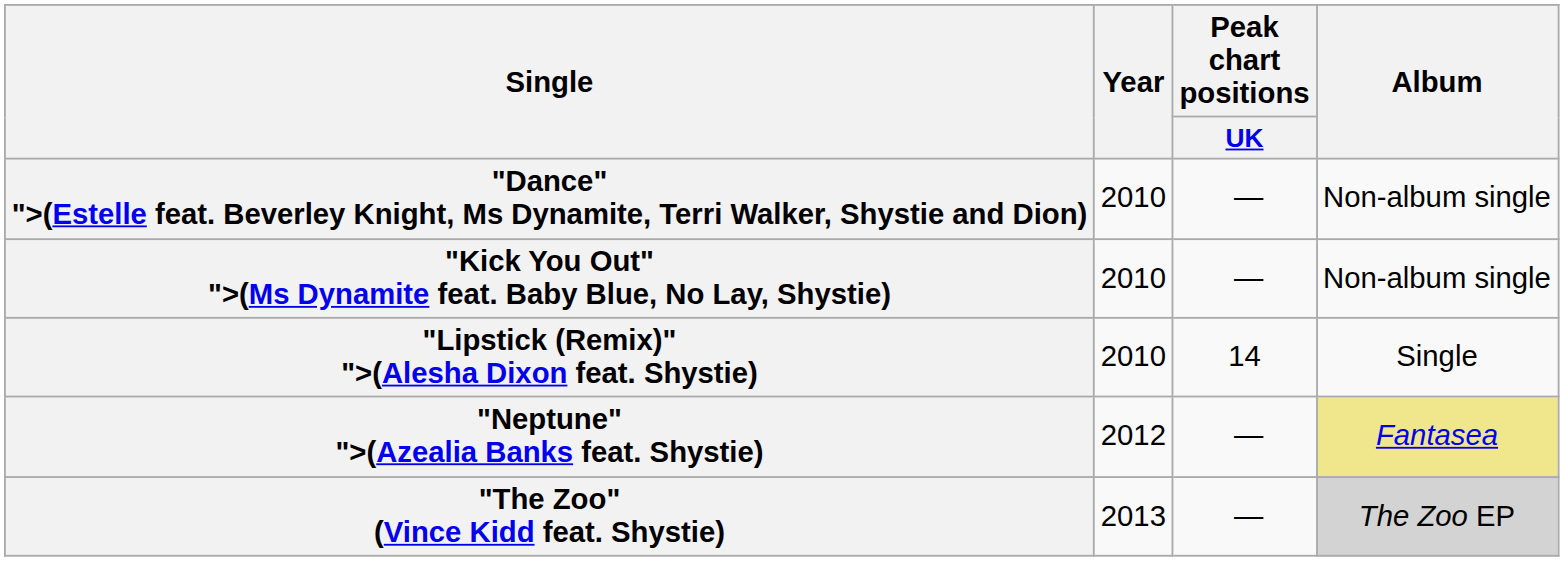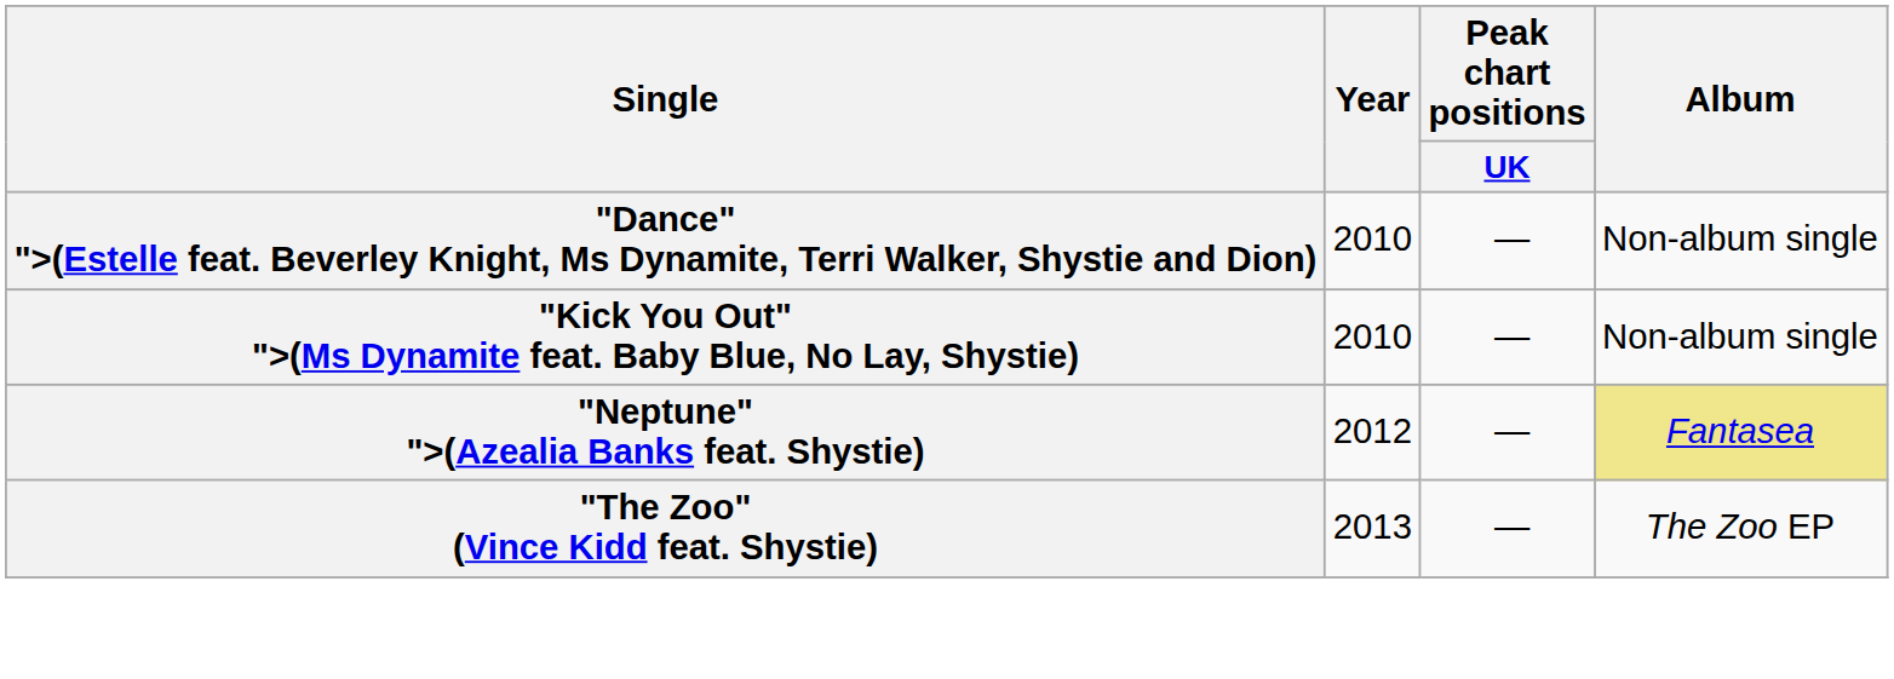 <table class="wikitable plainrowheaders" style="text-align:center;">
 <tr>
 <th scope="col" rowspan="2">Single</th>
 <th scope="col" rowspan="2">Year</th>
 <th scope="col" colspan="1">Peak chart positions</th>
 <th scope="col" rowspan="2">Album</th>
 </tr>
 <tr>
 <th scope="col" style="width:3em;font-size:90%;"><a href='#'>UK</a></th>
 </tr>
 <tr>
 <th scope="row">"Dance"<br><span>">(<a href='#'>Estelle</a> feat. Beverley Knight, Ms Dynamite, Terri Walker, Shystie and Dion)</span></th>
 <td>2010</td>
 <td> —</td>
 <td>Non-album single</td>
 </tr>
 <tr>
 <th scope="row">"Kick You Out"<br><span>">(<a href='#'>Ms Dynamite</a> feat. Baby Blue, No Lay, Shystie)</span></th>
 <td>2010</td>
 <td> —</td>
 <td>Non-album single</td>
 </tr>
 <tr>
-<th scope="row">"Lipstick (Remix)"<br><span>">(<a href='#'>Alesha Dixon</a> feat. Shystie)</span></th>
-<td>2010</td>
-<td>14</td>
-<td>Single</td>
-</tr>
-<tr>
 <th scope="row">"Neptune"<br><span>">(<a href='#'>Azealia Banks</a> feat. Shystie)</span></th>
 <td>2012</td>
 <td> —</td>
 <td style="background: khaki;"><em><a href='#'>Fantasea</a></em></td>
 </tr>
 <tr>
 <th scope="row">"The Zoo"<br><span>(<a href='#'>Vince Kidd</a> feat. Shystie)</span></th>
 <td>2013</td>
 <td> —</td>
-<td style="background: lightgrey;"><em>The Zoo</em> EP</td>
+<td><em>The Zoo</em> EP</td>
 </tr>
 </table>
